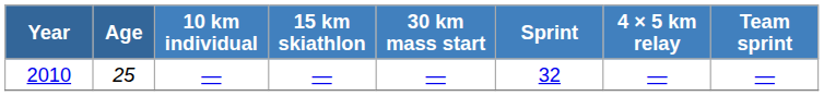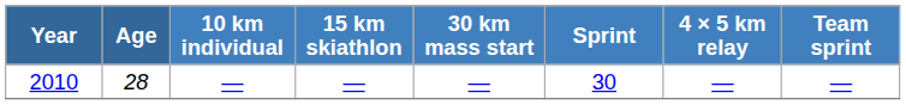 <table class="wikitable" style="font-size:95%; text-align:center; border:grey solid 1px; border-collapse:collapse; background:#ffffff;">
 <tr>
 <th style="background-color:#369; color:white; width:60px;"> Year </th>
 <th style="background-color:#369; color:white; width:40px;"> Age </th>
 <th style="background-color:#4180be; color:white; width:75px;"> 10 km <br> individual </th>
 <th style="background-color:#4180be; color:white; width:75px;"> 15 km <br> skiathlon </th>
 <th style="background-color:#4180be; color:white; width:75px;"> 30 km <br> mass start </th>
 <th style="background-color:#4180be; color:white; width:75px;"> Sprint </th>
 <th style="background-color:#4180be; color:white; width:75px;"> 4 × 5 km <br> relay </th>
 <th style="background-color:#4180be; color:white; width:75px;"> Team <br> sprint </th>
 </tr>
 <tr>
 <td><a href='#'>2010</a></td>
-<td><em>25</em></td>
+<td><em>28</em></td>
 <td><a href='#'>—</a></td>
 <td><a href='#'>—</a></td>
 <td><a href='#'>—</a></td>
-<td><a href='#'>32</a></td>
+<td><a href='#'>30</a></td>
 <td><a href='#'>—</a></td>
 <td><a href='#'>—</a></td>
 </tr>
 <tr>
 </tr>
 </table>
